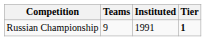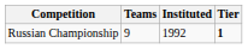 <table class="wikitable">
 <tr>
 <th>Competition</th>
 <th>Teams</th>
 <th>Instituted</th>
 <th>Tier</th>
 </tr>
 <tr>
 <td>Russian Championship</td>
 <td>9</td>
-<td>1991</td>
+<td>1992</td>
 <td><strong>1</strong></td>
 </tr>
 </table>
